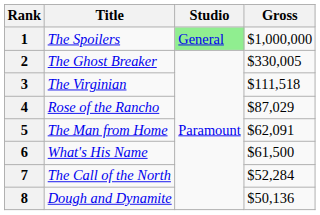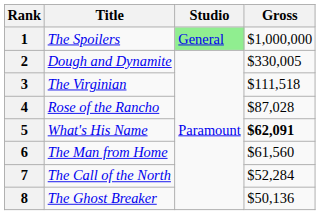 <table class="wikitable sortable" style="margin:auto; margin:auto;">
 <tr>
 <th>Rank</th>
 <th>Title</th>
 <th>Studio</th>
 <th>Gross</th>
 </tr>
 <tr>
 <th style="text-align:center;">1</th>
 <td><em><a href='#'>The Spoilers</a></em></td>
 <td style="background: lightgreen;"><a href='#'>General</a></td>
 <td>$1,000,000</td>
 </tr>
 <tr>
 <th style="text-align:center;">2</th>
-<td><em><a href='#'>The Ghost Breaker</a></em></td>
+<td><em><a href='#'>Dough and Dynamite</a></em></td>
 <td rowspan="7"><a href='#'>Paramount</a></td>
 <td>$330,005</td>
 </tr>
 <tr>
 <th style="text-align:center;">3</th>
 <td><em><a href='#'>The Virginian</a></em></td>
 <td>$111,518</td>
 </tr>
 <tr>
 <th style="text-align:center;">4</th>
 <td><em><a href='#'>Rose of the Rancho</a></em></td>
-<td>$87,029</td>
+<td>$87,028</td>
 </tr>
 <tr>
 <th style="text-align:center;">5</th>
-<td><em><a href='#'>The Man from Home</a></em></td>
-<td>$62,091</td>
+<td><em><a href='#'>What's His Name</a></em></td>
+<td><strong>$62,091</strong></td>
 </tr>
 <tr>
 <th style="text-align:center;">6</th>
-<td><em><a href='#'>What's His Name</a></em></td>
-<td>$61,500</td>
+<td><em><a href='#'>The Man from Home</a></em></td>
+<td>$61,560</td>
 </tr>
 <tr>
 <th style="text-align:center;">7</th>
 <td><em><a href='#'>The Call of the North</a></em></td>
 <td>$52,284</td>
 </tr>
 <tr>
 <th style="text-align:center;">8</th>
-<td><em><a href='#'>Dough and Dynamite</a></em></td>
+<td><em><a href='#'>The Ghost Breaker</a></em></td>
 <td>$50,136</td>
 </tr>
 </table>
